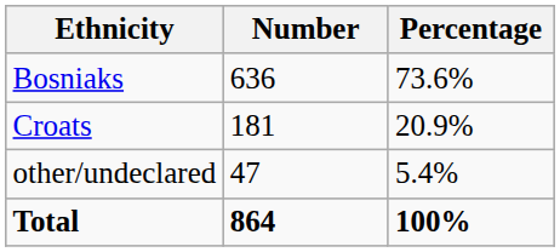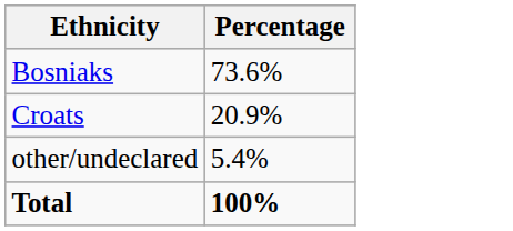 <table class="wikitable">
 <tr>
 <th width="100px">Ethnicity</th>
-<th width="80px">Number</th>
 <th width="80px">Percentage</th>
 </tr>
 <tr>
 <td><a href='#'>Bosniaks</a></td>
-<td>636</td>
 <td>73.6%</td>
 </tr>
 <tr>
 <td><a href='#'>Croats</a></td>
-<td>181</td>
 <td>20.9%</td>
 </tr>
 <tr>
 <td>other/undeclared</td>
-<td>47</td>
 <td>5.4%</td>
 </tr>
 <tr>
 <td><strong>Total</strong></td>
-<td><strong>864</strong></td>
 <td><strong>100%</strong></td>
 </tr>
 </table>
